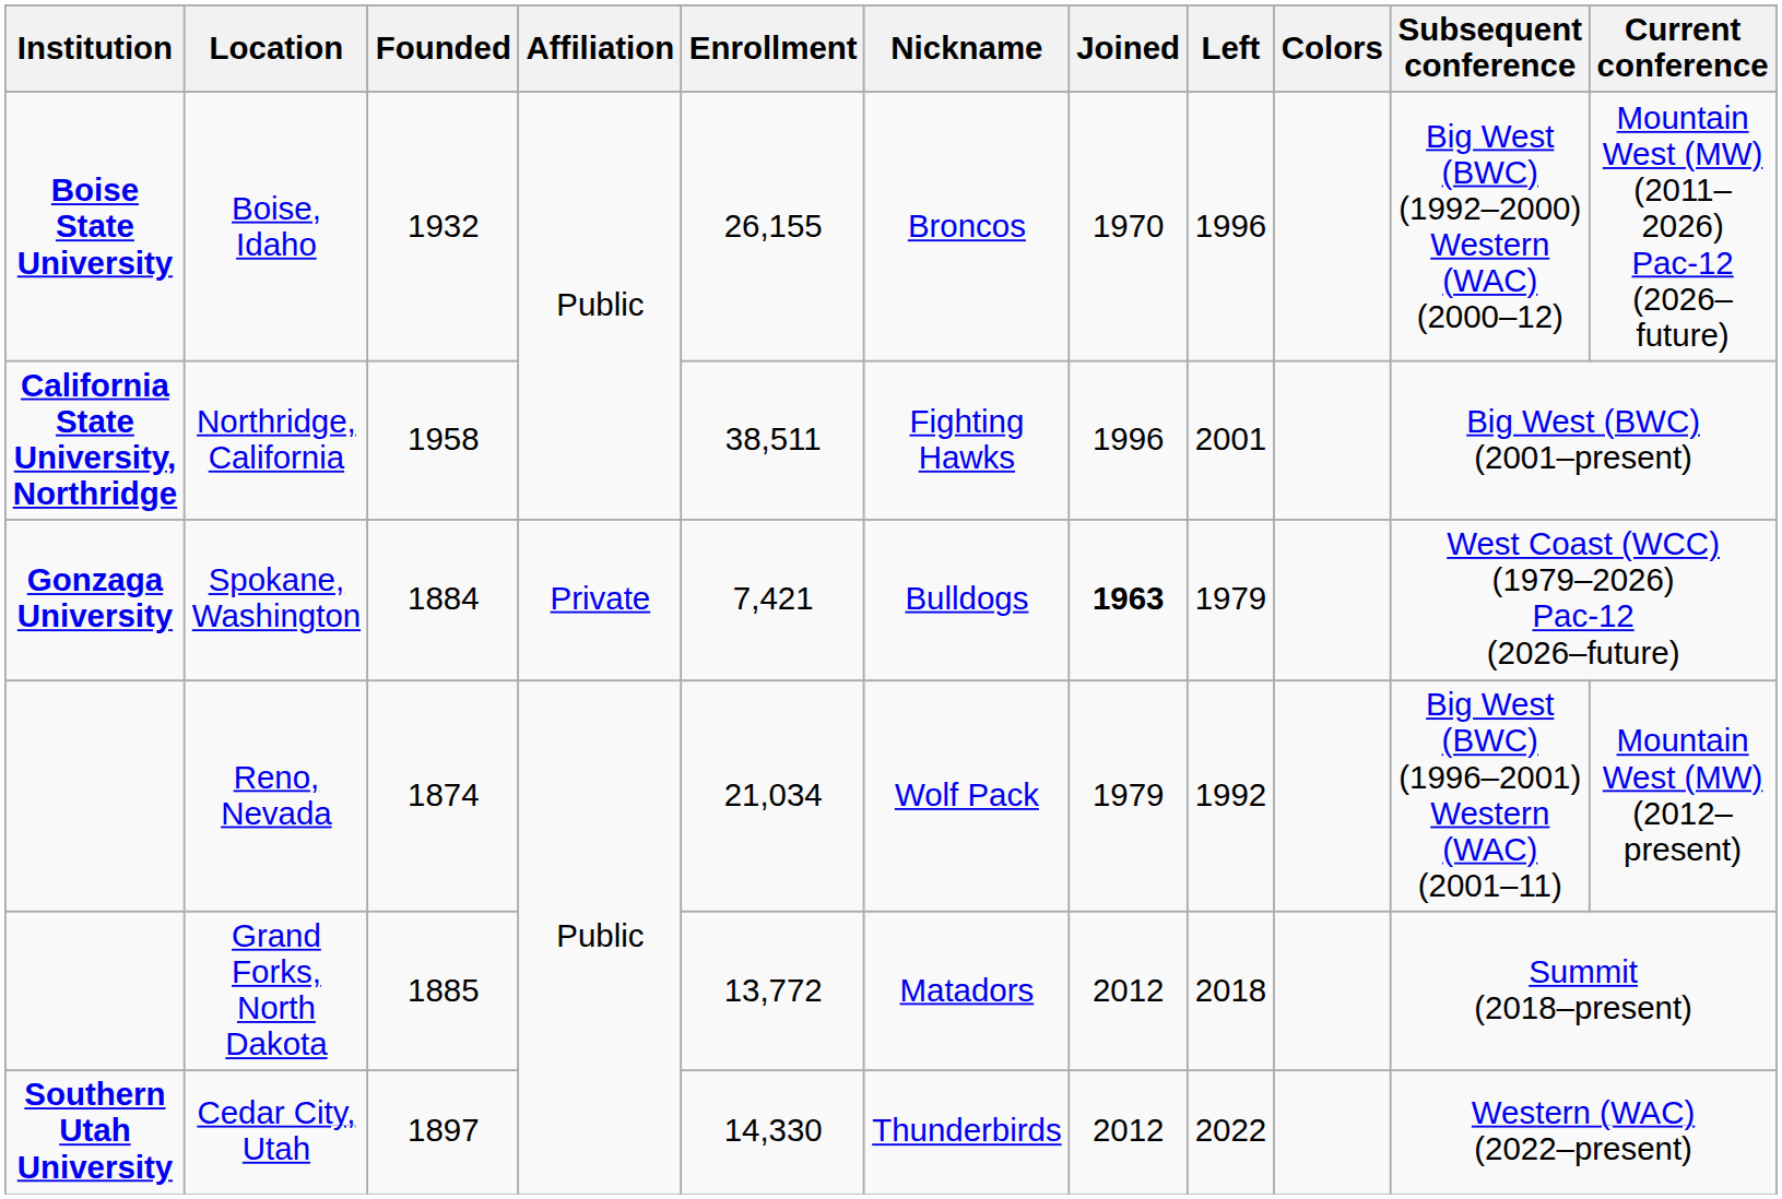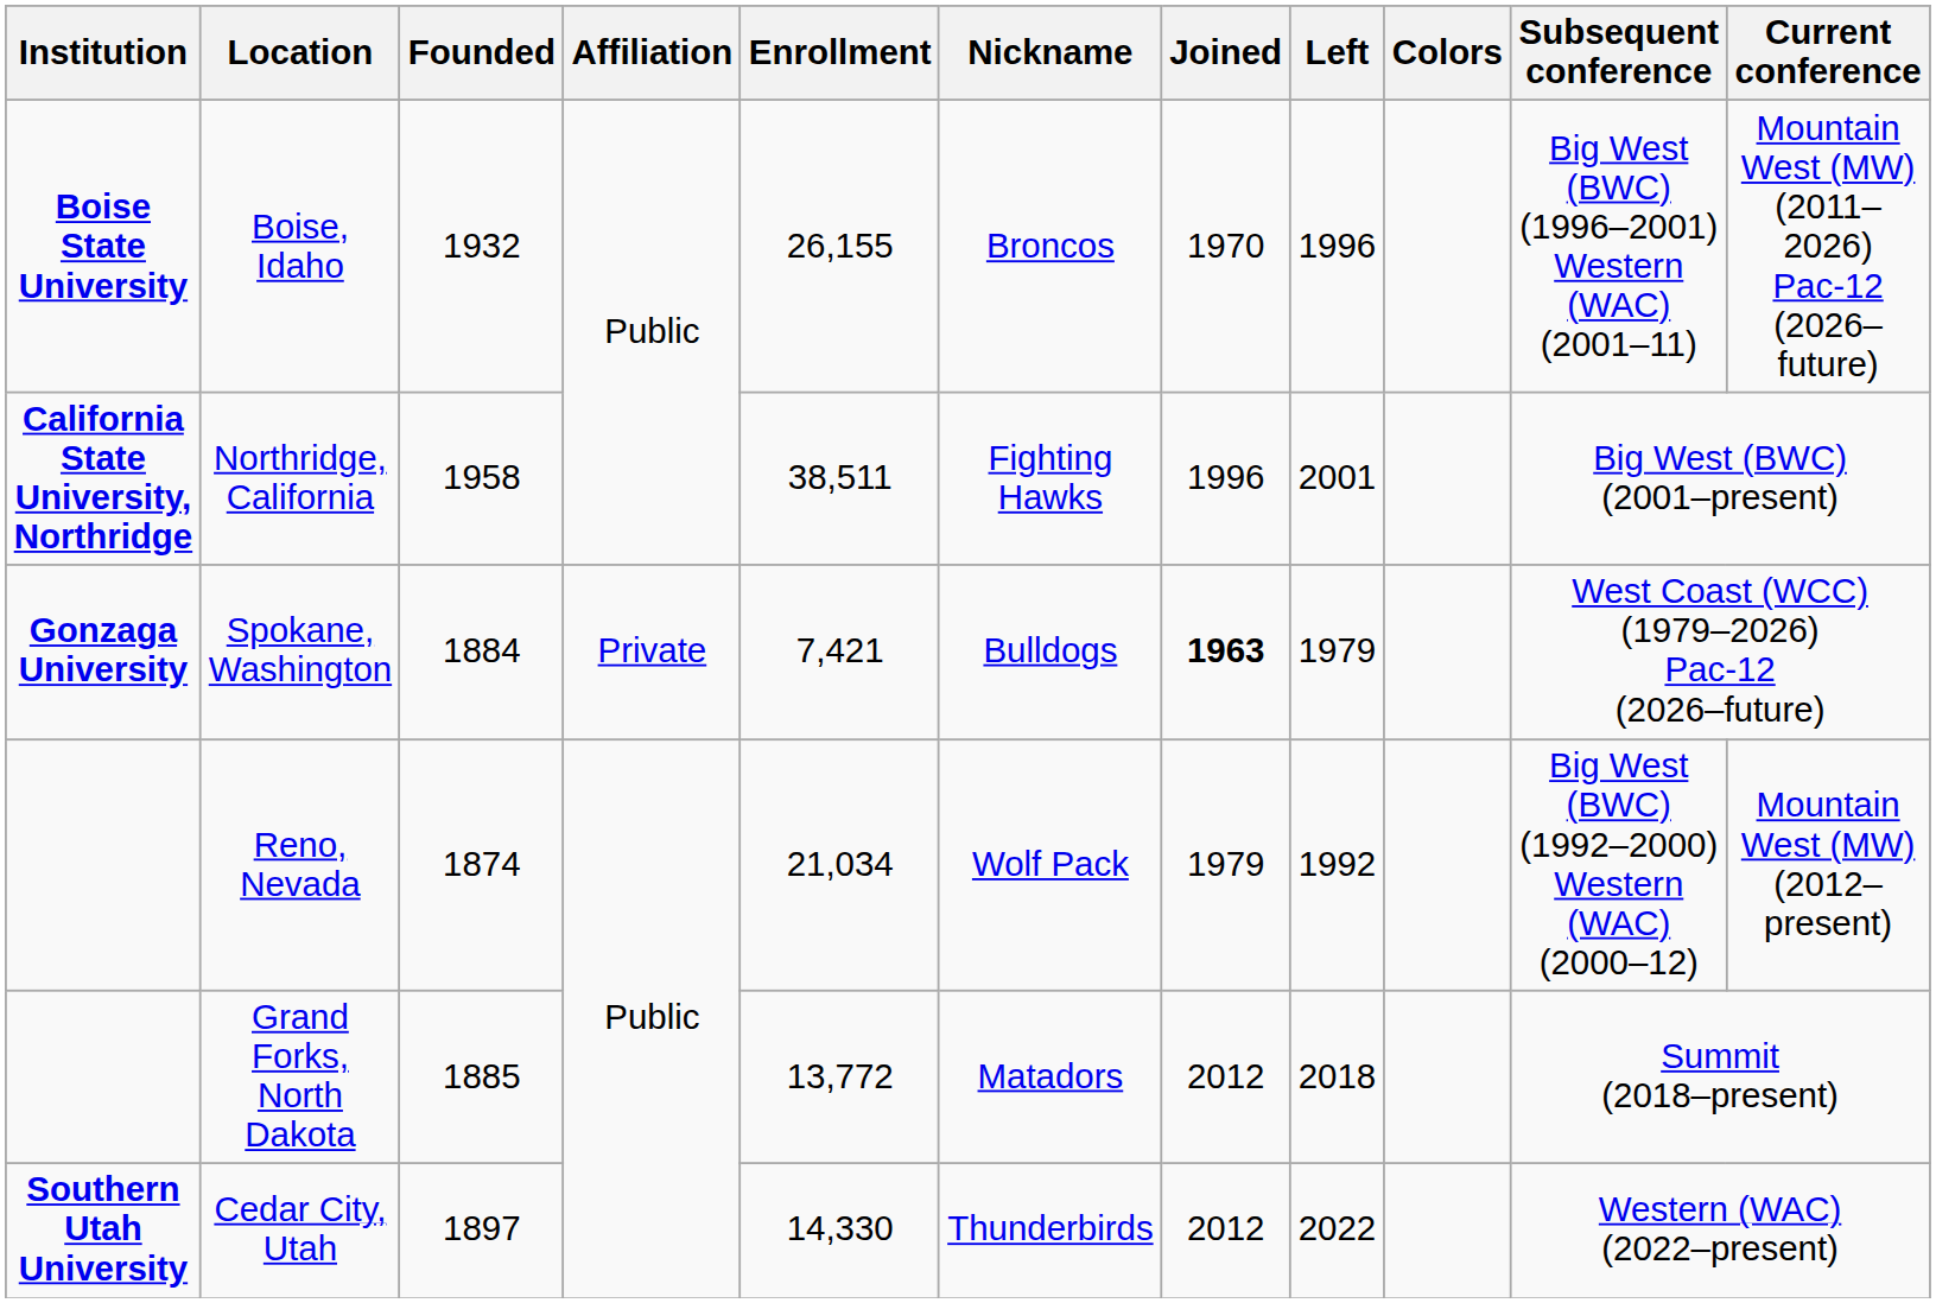 <table class="wikitable sortable" style="text-align:center">
 <tr>
 <th>Institution</th>
 <th>Location</th>
 <th>Founded</th>
 <th>Affiliation</th>
 <th>Enrollment</th>
 <th>Nickname</th>
 <th>Joined</th>
 <th>Left</th>
 <th class=unsortable>Colors</th>
 <th>Subsequent<br>conference</th>
 <th>Current<br>conference</th>
 </tr>
 <tr>
 <td><strong><a href='#'>Boise State University</a></strong></td>
 <td><a href='#'>Boise, Idaho</a></td>
 <td>1932</td>
 <td rowspan="2">Public</td>
 <td>26,155</td>
 <td><a href='#'>Broncos</a></td>
 <td>1970</td>
 <td>1996</td>
 <td></td>
-<td><a href='#'>Big West (BWC)</a><br>(1992–2000)<br><a href='#'>Western (WAC)</a><br>(2000–12)</td>
+<td><a href='#'>Big West (BWC)</a><br>(1996–2001)<br><a href='#'>Western (WAC)</a><br>(2001–11)</td>
 <td><a href='#'>Mountain West (MW)</a><br>(2011–2026)<br><a href='#'>Pac-12</a><br>(2026–future)</td>
 </tr>
 <tr>
 <td><strong><a href='#'>California State University, Northridge</a></strong></td>
 <td><a href='#'>Northridge, California</a></td>
 <td>1958</td>
 <td>38,511</td>
 <td><a href='#'>Fighting Hawks</a></td>
 <td>1996</td>
 <td>2001</td>
 <td></td>
 <td colspan="2"><a href='#'>Big West (BWC)</a><br>(2001–present)</td>
 </tr>
 <tr>
 <td><strong><a href='#'>Gonzaga University</a></strong></td>
 <td><a href='#'>Spokane, Washington</a></td>
 <td>1884</td>
 <td><a href='#'>Private</a><br></td>
 <td>7,421</td>
 <td><a href='#'>Bulldogs</a></td>
 <td><strong>1963</strong></td>
 <td>1979</td>
 <td></td>
 <td colspan="2"><a href='#'>West Coast (WCC)</a><br>(1979–2026)<br><a href='#'>Pac-12</a><br>(2026–future)</td>
 </tr>
 <tr>
 <td></td>
 <td><a href='#'>Reno, Nevada</a></td>
 <td>1874</td>
 <td rowspan="3">Public</td>
 <td>21,034</td>
 <td><a href='#'>Wolf Pack</a></td>
 <td>1979</td>
 <td>1992</td>
 <td></td>
-<td><a href='#'>Big West (BWC)</a><br>(1996–2001)<br><a href='#'>Western (WAC)</a><br>(2001–11)</td>
+<td><a href='#'>Big West (BWC)</a><br>(1992–2000)<br><a href='#'>Western (WAC)</a><br>(2000–12)</td>
 <td><a href='#'>Mountain West (MW)</a><br>(2012–present)</td>
 </tr>
 <tr>
 <td></td>
 <td><a href='#'>Grand Forks, North Dakota</a></td>
 <td>1885</td>
 <td>13,772</td>
 <td><a href='#'>Matadors</a></td>
 <td>2012</td>
 <td>2018</td>
 <td></td>
 <td colspan="2"><a href='#'>Summit</a><br>(2018–present)</td>
 </tr>
 <tr>
 <td><strong><a href='#'>Southern Utah University</a></strong></td>
 <td><a href='#'>Cedar City, Utah</a></td>
 <td>1897</td>
 <td>14,330</td>
 <td><a href='#'>Thunderbirds</a></td>
 <td>2012</td>
 <td>2022</td>
 <td></td>
 <td colspan="2"><a href='#'>Western (WAC)</a><br>(2022–present)</td>
 </tr>
 </table>
